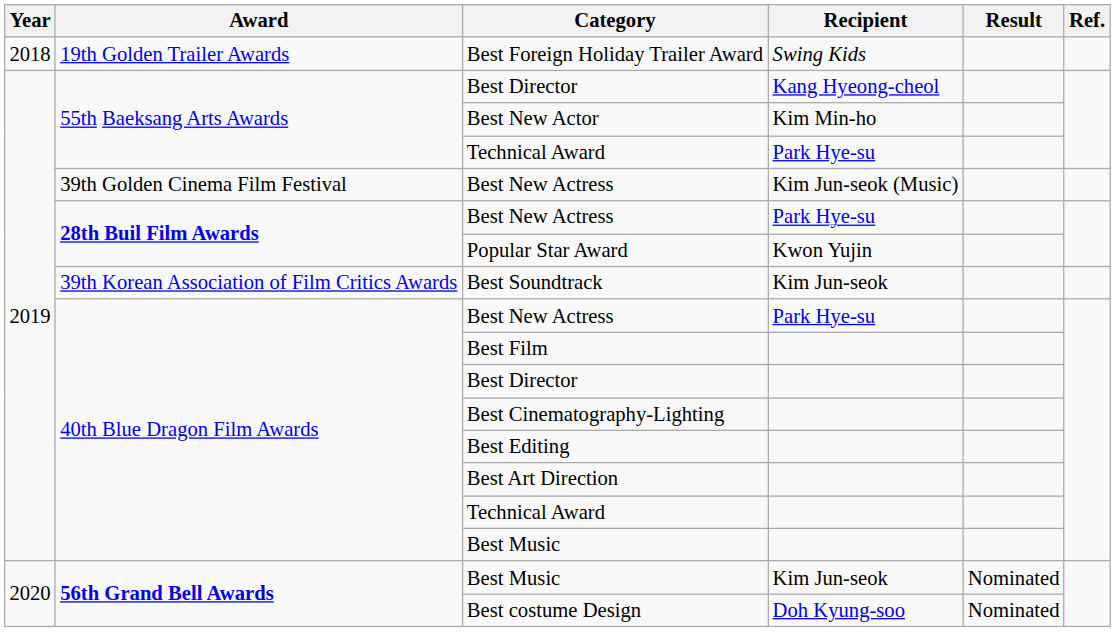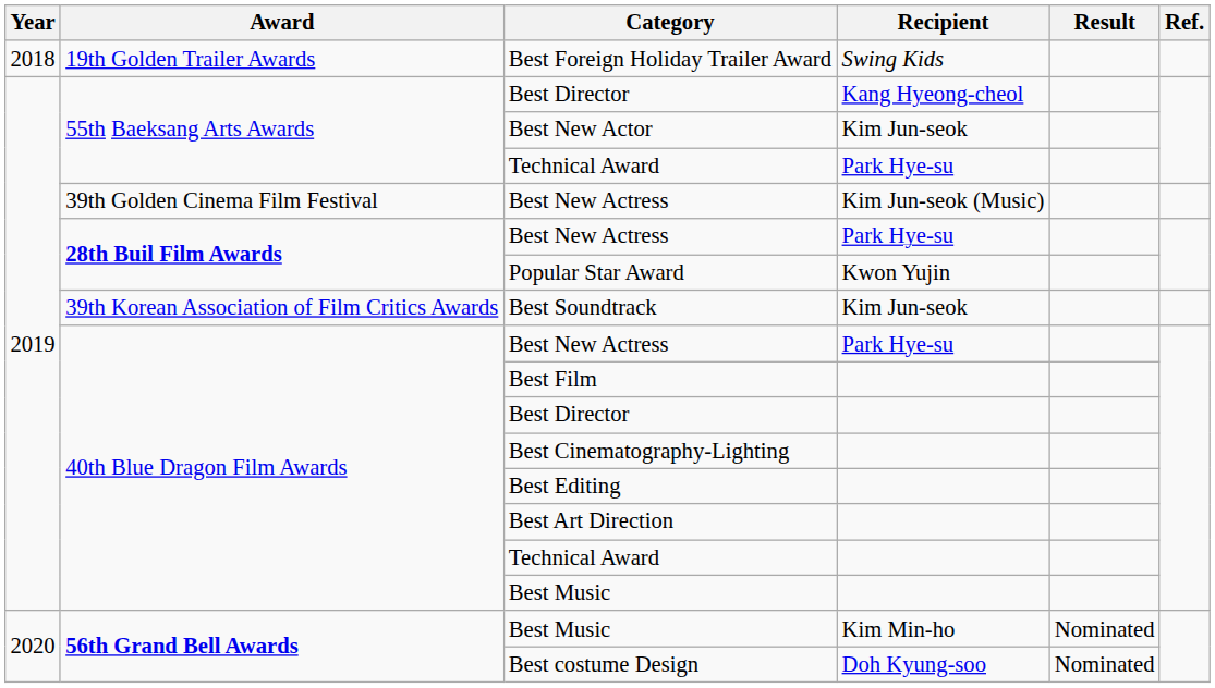 <table class="wikitable">
 <tr>
 <th>Year</th>
 <th>Award</th>
 <th>Category</th>
 <th>Recipient</th>
 <th>Result</th>
 <th>Ref.</th>
 </tr>
 <tr>
 <td>2018</td>
 <td><a href='#'>19th Golden Trailer Awards</a></td>
 <td>Best Foreign Holiday Trailer Award</td>
 <td><em>Swing Kids</em></td>
 <td></td>
 <td></td>
 </tr>
 <tr>
 <td rowspan="15">2019</td>
 <td rowspan=3><a href='#'>55th</a> <a href='#'>Baeksang Arts Awards</a></td>
 <td>Best Director</td>
 <td><a href='#'>Kang Hyeong-cheol</a></td>
 <td></td>
 <td rowspan=3></td>
 </tr>
 <tr>
 <td>Best New Actor</td>
-<td>Kim Min-ho</td>
+<td>Kim Jun-seok</td>
 <td></td>
 </tr>
 <tr>
 <td>Technical Award</td>
 <td><a href='#'>Park Hye-su</a></td>
 <td></td>
 </tr>
 <tr>
 <td>39th Golden Cinema Film Festival</td>
 <td>Best New Actress</td>
 <td>Kim Jun-seok (Music)</td>
 <td></td>
 <td></td>
 </tr>
 <tr>
 <td rowspan="2"><strong><a href='#'>28th Buil Film Awards</a></strong></td>
 <td>Best New Actress</td>
 <td><a href='#'>Park Hye-su</a></td>
 <td></td>
 <td rowspan=2></td>
 </tr>
 <tr>
 <td>Popular Star Award</td>
 <td>Kwon Yujin</td>
 <td></td>
 </tr>
 <tr>
 <td><a href='#'>39th Korean Association of Film Critics Awards</a></td>
 <td>Best Soundtrack</td>
 <td>Kim Jun-seok</td>
 <td></td>
 <td></td>
 </tr>
 <tr>
 <td rowspan=8><a href='#'>40th Blue Dragon Film Awards</a></td>
 <td>Best New Actress</td>
 <td><a href='#'>Park Hye-su</a></td>
 <td></td>
 <td rowspan=8></td>
 </tr>
 <tr>
 <td>Best Film</td>
 <td></td>
 <td></td>
 </tr>
 <tr>
 <td>Best Director</td>
 <td></td>
 <td></td>
 </tr>
 <tr>
 <td>Best Cinematography-Lighting</td>
 <td></td>
 <td></td>
 </tr>
 <tr>
 <td>Best Editing</td>
 <td></td>
 <td></td>
 </tr>
 <tr>
 <td>Best Art Direction</td>
 <td></td>
 <td></td>
 </tr>
 <tr>
 <td>Technical Award</td>
 <td></td>
 <td></td>
 </tr>
 <tr>
 <td>Best Music</td>
 <td></td>
 <td></td>
 </tr>
 <tr>
 <td rowspan="2">2020</td>
 <td rowspan="2"><strong><a href='#'>56th Grand Bell Awards</a></strong></td>
 <td>Best Music</td>
-<td>Kim Jun-seok</td>
+<td>Kim Min-ho</td>
 <td>Nominated</td>
 <td rowspan="2"></td>
 </tr>
 <tr>
 <td>Best costume Design</td>
 <td><a href='#'>Doh Kyung-soo</a></td>
 <td>Nominated</td>
 </tr>
 </table>
